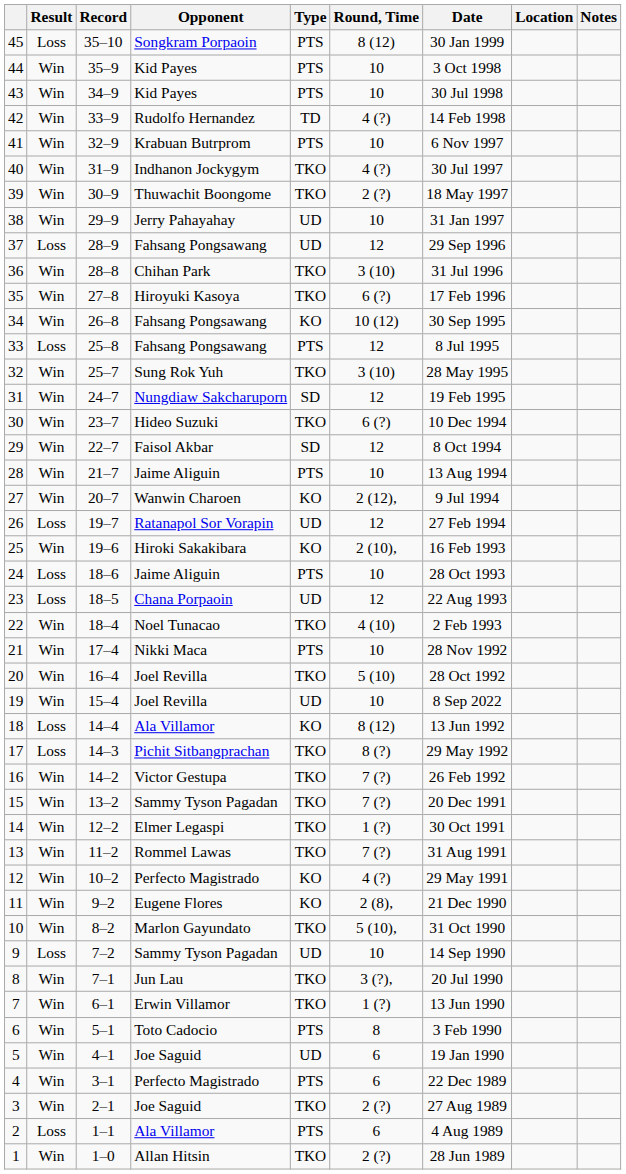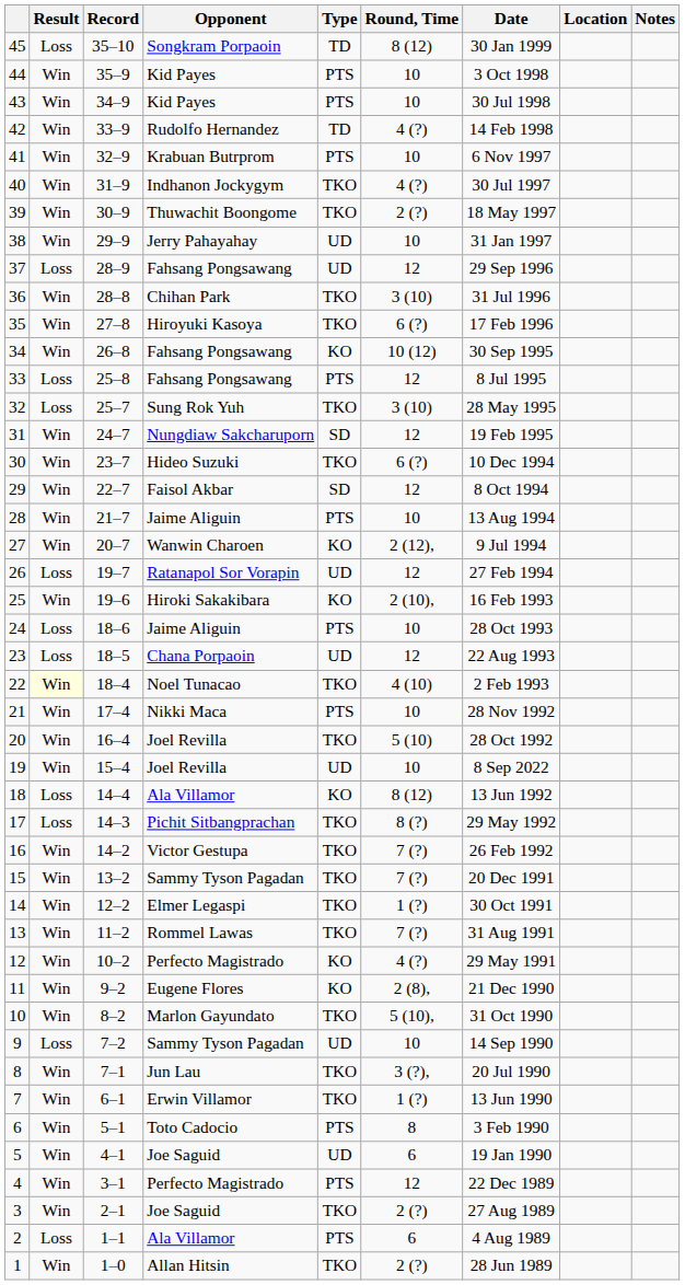 <table class="wikitable" style="text-align:center; font-size:95%">
 <tr>
 <th></th>
 <th>Result</th>
 <th>Record</th>
 <th>Opponent</th>
 <th>Type</th>
 <th>Round, Time</th>
 <th>Date</th>
 <th>Location</th>
 <th>Notes</th>
 </tr>
 <tr>
 <td>45</td>
 <td>Loss</td>
 <td>35–10</td>
 <td align=left><a href='#'>Songkram Porpaoin</a></td>
-<td>PTS</td>
+<td>TD</td>
 <td>8 (12)</td>
 <td>30 Jan 1999</td>
 <td align=left></td>
 <td align=left></td>
 </tr>
 <tr>
 <td>44</td>
 <td>Win</td>
 <td>35–9</td>
 <td align=left>Kid Payes</td>
 <td>PTS</td>
 <td>10</td>
 <td>3 Oct 1998</td>
 <td align=left></td>
 <td></td>
 </tr>
 <tr>
 <td>43</td>
 <td>Win</td>
 <td>34–9</td>
 <td align=left>Kid Payes</td>
 <td>PTS</td>
 <td>10</td>
 <td>30 Jul 1998</td>
 <td align=left></td>
 <td></td>
 </tr>
 <tr>
 <td>42</td>
 <td>Win</td>
 <td>33–9</td>
 <td align=left>Rudolfo Hernandez</td>
 <td>TD</td>
 <td>4 (?)</td>
 <td>14 Feb 1998</td>
 <td align=left></td>
 <td></td>
 </tr>
 <tr>
 <td>41</td>
 <td>Win</td>
 <td>32–9</td>
 <td align=left>Krabuan Butrprom</td>
 <td>PTS</td>
 <td>10</td>
 <td>6 Nov 1997</td>
 <td align=left></td>
 <td></td>
 </tr>
 <tr>
 <td>40</td>
 <td>Win</td>
 <td>31–9</td>
 <td align=left>Indhanon Jockygym</td>
 <td>TKO</td>
 <td>4 (?)</td>
 <td>30 Jul 1997</td>
 <td align=left></td>
 <td></td>
 </tr>
 <tr>
 <td>39</td>
 <td>Win</td>
 <td>30–9</td>
 <td align=left>Thuwachit Boongome</td>
 <td>TKO</td>
 <td>2 (?)</td>
 <td>18 May 1997</td>
 <td align=left></td>
 <td></td>
 </tr>
 <tr>
 <td>38</td>
 <td>Win</td>
 <td>29–9</td>
 <td align=left>Jerry Pahayahay</td>
 <td>UD</td>
 <td>10</td>
 <td>31 Jan 1997</td>
 <td align=left></td>
 <td></td>
 </tr>
 <tr>
 <td>37</td>
 <td>Loss</td>
 <td>28–9</td>
 <td align=left>Fahsang Pongsawang</td>
 <td>UD</td>
 <td>12</td>
 <td>29 Sep 1996</td>
 <td align=left></td>
 <td align=left></td>
 </tr>
 <tr>
 <td>36</td>
 <td>Win</td>
 <td>28–8</td>
 <td align=left>Chihan Park</td>
 <td>TKO</td>
 <td>3 (10)</td>
 <td>31 Jul 1996</td>
 <td align=left></td>
 <td></td>
 </tr>
 <tr>
 <td>35</td>
 <td>Win</td>
 <td>27–8</td>
 <td align=left>Hiroyuki Kasoya</td>
 <td>TKO</td>
 <td>6 (?)</td>
 <td>17 Feb 1996</td>
 <td align=left></td>
 <td></td>
 </tr>
 <tr>
 <td>34</td>
 <td>Win</td>
 <td>26–8</td>
 <td align=left>Fahsang Pongsawang</td>
 <td>KO</td>
 <td>10 (12)</td>
 <td>30 Sep 1995</td>
 <td align=left></td>
 <td align=left></td>
 </tr>
 <tr>
 <td>33</td>
 <td>Loss</td>
 <td>25–8</td>
 <td align=left>Fahsang Pongsawang</td>
 <td>PTS</td>
 <td>12</td>
 <td>8 Jul 1995</td>
 <td align=left></td>
 <td align=left></td>
 </tr>
 <tr>
 <td>32</td>
-<td>Win</td>
+<td>Loss</td>
 <td>25–7</td>
 <td align=left>Sung Rok Yuh</td>
 <td>TKO</td>
 <td>3 (10)</td>
 <td>28 May 1995</td>
 <td align=left></td>
 <td></td>
 </tr>
 <tr>
 <td>31</td>
 <td>Win</td>
 <td>24–7</td>
 <td align=left><a href='#'>Nungdiaw Sakcharuporn</a></td>
 <td>SD</td>
 <td>12</td>
 <td>19 Feb 1995</td>
 <td align=left></td>
 <td align=left></td>
 </tr>
 <tr>
 <td>30</td>
 <td>Win</td>
 <td>23–7</td>
 <td align=left>Hideo Suzuki</td>
 <td>TKO</td>
 <td>6 (?)</td>
 <td>10 Dec 1994</td>
 <td align=left></td>
 <td></td>
 </tr>
 <tr>
 <td>29</td>
 <td>Win</td>
 <td>22–7</td>
 <td align=left>Faisol Akbar</td>
 <td>SD</td>
 <td>12</td>
 <td>8 Oct 1994</td>
 <td align=left></td>
 <td align=left></td>
 </tr>
 <tr>
 <td>28</td>
 <td>Win</td>
 <td>21–7</td>
 <td align=left>Jaime Aliguin</td>
 <td>PTS</td>
 <td>10</td>
 <td>13 Aug 1994</td>
 <td align=left></td>
 <td></td>
 </tr>
 <tr>
 <td>27</td>
 <td>Win</td>
 <td>20–7</td>
 <td align=left>Wanwin Charoen</td>
 <td>KO</td>
 <td>2 (12), </td>
 <td>9 Jul 1994</td>
 <td align=left></td>
 <td align=left></td>
 </tr>
 <tr>
 <td>26</td>
 <td>Loss</td>
 <td>19–7</td>
 <td align=left><a href='#'>Ratanapol Sor Vorapin</a></td>
 <td>UD</td>
 <td>12</td>
 <td>27 Feb 1994</td>
 <td align=left></td>
 <td align=left></td>
 </tr>
 <tr>
 <td>25</td>
 <td>Win</td>
 <td>19–6</td>
 <td align=left>Hiroki Sakakibara</td>
 <td>KO</td>
 <td>2 (10), </td>
 <td>16 Feb 1993</td>
 <td align=left></td>
 <td></td>
 </tr>
 <tr>
 <td>24</td>
 <td>Loss</td>
 <td>18–6</td>
 <td align=left>Jaime Aliguin</td>
 <td>PTS</td>
 <td>10</td>
 <td>28 Oct 1993</td>
 <td align=left></td>
 <td></td>
 </tr>
 <tr>
 <td>23</td>
 <td>Loss</td>
 <td>18–5</td>
 <td align=left><a href='#'>Chana Porpaoin</a></td>
 <td>UD</td>
 <td>12</td>
 <td>22 Aug 1993</td>
 <td align=left></td>
 <td align=left></td>
 </tr>
 <tr>
 <td>22</td>
-<td>Win</td>
+<td style="background: lightyellow;">Win</td>
 <td>18–4</td>
 <td align=left>Noel Tunacao</td>
 <td>TKO</td>
 <td>4 (10)</td>
 <td>2 Feb 1993</td>
 <td align=left></td>
 <td></td>
 </tr>
 <tr>
 <td>21</td>
 <td>Win</td>
 <td>17–4</td>
 <td align=left>Nikki Maca</td>
 <td>PTS</td>
 <td>10</td>
 <td>28 Nov 1992</td>
 <td align=left></td>
 <td></td>
 </tr>
 <tr>
 <td>20</td>
 <td>Win</td>
 <td>16–4</td>
 <td align=left>Joel Revilla</td>
 <td>TKO</td>
 <td>5 (10)</td>
 <td>28 Oct 1992</td>
 <td align=left></td>
 <td></td>
 </tr>
 <tr>
 <td>19</td>
 <td>Win</td>
 <td>15–4</td>
 <td align=left>Joel Revilla</td>
 <td>UD</td>
 <td>10</td>
 <td>8 Sep 2022</td>
 <td align=left></td>
 <td></td>
 </tr>
 <tr>
 <td>18</td>
 <td>Loss</td>
 <td>14–4</td>
 <td align=left><a href='#'>Ala Villamor</a></td>
 <td>KO</td>
 <td>8 (12)</td>
 <td>13 Jun 1992</td>
 <td align=left></td>
 <td align=left></td>
 </tr>
 <tr>
 <td>17</td>
 <td>Loss</td>
 <td>14–3</td>
 <td align=left><a href='#'>Pichit Sitbangprachan</a></td>
 <td>TKO</td>
 <td>8 (?)</td>
 <td>29 May 1992</td>
 <td align=left></td>
 <td></td>
 </tr>
 <tr>
 <td>16</td>
 <td>Win</td>
 <td>14–2</td>
 <td align=left>Victor Gestupa</td>
 <td>TKO</td>
 <td>7 (?)</td>
 <td>26 Feb 1992</td>
 <td align=left></td>
 <td></td>
 </tr>
 <tr>
 <td>15</td>
 <td>Win</td>
 <td>13–2</td>
 <td align=left>Sammy Tyson Pagadan</td>
 <td>TKO</td>
 <td>7 (?)</td>
 <td>20 Dec 1991</td>
 <td align=left></td>
 <td></td>
 </tr>
 <tr>
 <td>14</td>
 <td>Win</td>
 <td>12–2</td>
 <td align=left>Elmer Legaspi</td>
 <td>TKO</td>
 <td>1 (?)</td>
 <td>30 Oct 1991</td>
 <td align=left></td>
 <td></td>
 </tr>
 <tr>
 <td>13</td>
 <td>Win</td>
 <td>11–2</td>
 <td align=left>Rommel Lawas</td>
 <td>TKO</td>
 <td>7 (?)</td>
 <td>31 Aug 1991</td>
 <td align=left></td>
 <td></td>
 </tr>
 <tr>
 <td>12</td>
 <td>Win</td>
 <td>10–2</td>
 <td align=left>Perfecto Magistrado</td>
 <td>KO</td>
 <td>4 (?)</td>
 <td>29 May 1991</td>
 <td align=left></td>
 <td></td>
 </tr>
 <tr>
 <td>11</td>
 <td>Win</td>
 <td>9–2</td>
 <td align=left>Eugene Flores</td>
 <td>KO</td>
 <td>2 (8), </td>
 <td>21 Dec 1990</td>
 <td align=left></td>
 <td></td>
 </tr>
 <tr>
 <td>10</td>
 <td>Win</td>
 <td>8–2</td>
 <td align=left>Marlon Gayundato</td>
 <td>TKO</td>
 <td>5 (10), </td>
 <td>31 Oct 1990</td>
 <td align=left></td>
 <td align=left></td>
 </tr>
 <tr>
 <td>9</td>
 <td>Loss</td>
 <td>7–2</td>
 <td align=left>Sammy Tyson Pagadan</td>
 <td>UD</td>
 <td>10</td>
 <td>14 Sep 1990</td>
 <td align=left></td>
 <td></td>
 </tr>
 <tr>
 <td>8</td>
 <td>Win</td>
 <td>7–1</td>
 <td align=left>Jun Lau</td>
 <td>TKO</td>
 <td>3 (?), </td>
 <td>20 Jul 1990</td>
 <td align=left></td>
 <td></td>
 </tr>
 <tr>
 <td>7</td>
 <td>Win</td>
 <td>6–1</td>
 <td align=left>Erwin Villamor</td>
 <td>TKO</td>
 <td>1 (?)</td>
 <td>13 Jun 1990</td>
 <td align=left></td>
 <td></td>
 </tr>
 <tr>
 <td>6</td>
 <td>Win</td>
 <td>5–1</td>
 <td align=left>Toto Cadocio</td>
 <td>PTS</td>
 <td>8</td>
 <td>3 Feb 1990</td>
 <td align=left></td>
 <td></td>
 </tr>
 <tr>
 <td>5</td>
 <td>Win</td>
 <td>4–1</td>
 <td align=left>Joe Saguid</td>
 <td>UD</td>
 <td>6</td>
 <td>19 Jan 1990</td>
 <td align=left></td>
 <td></td>
 </tr>
 <tr>
 <td>4</td>
 <td>Win</td>
 <td>3–1</td>
 <td align=left>Perfecto Magistrado</td>
 <td>PTS</td>
-<td>6</td>
+<td>12</td>
 <td>22 Dec 1989</td>
 <td align=left></td>
 <td></td>
 </tr>
 <tr>
 <td>3</td>
 <td>Win</td>
 <td>2–1</td>
 <td align=left>Joe Saguid</td>
 <td>TKO</td>
 <td>2 (?)</td>
 <td>27 Aug 1989</td>
 <td align=left></td>
 <td></td>
 </tr>
 <tr>
 <td>2</td>
 <td>Loss</td>
 <td>1–1</td>
 <td align=left><a href='#'>Ala Villamor</a></td>
 <td>PTS</td>
 <td>6</td>
 <td>4 Aug 1989</td>
 <td align=left></td>
 <td></td>
 </tr>
 <tr>
 <td>1</td>
 <td>Win</td>
 <td>1–0</td>
 <td align=left>Allan Hitsin</td>
 <td>TKO</td>
 <td>2 (?)</td>
 <td>28 Jun 1989</td>
 <td align=left></td>
 <td></td>
 </tr>
 </table>
